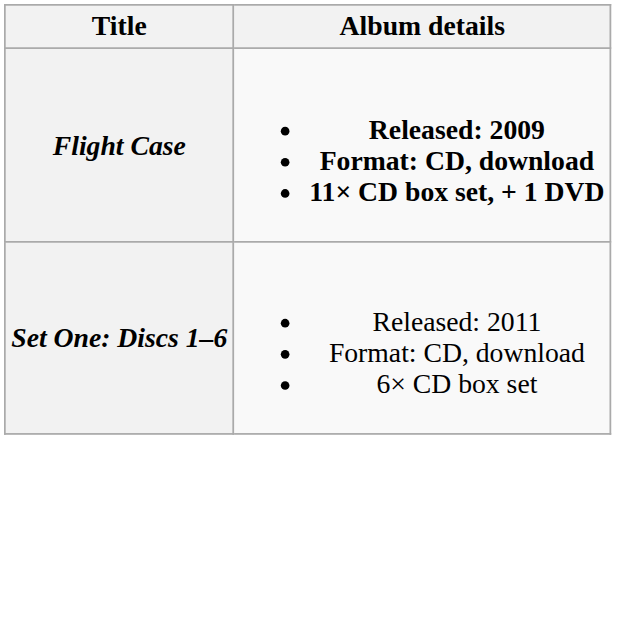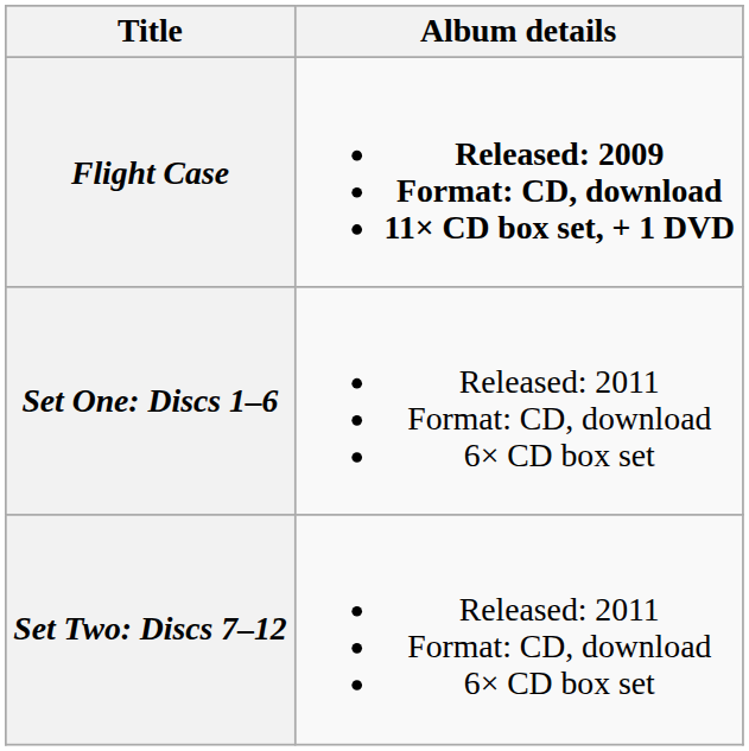 <table class="wikitable plainrowheaders" style="text-align:center">
 <tr>
 <th>Title</th>
 <th>Album details</th>
 </tr>
 <tr>
 <th scope="row"><em>Flight Case</em></th>
 <td><strong><br><ul><li>Released: 2009</li><li>Format: CD, download</li><li>11× CD box set, + 1 DVD</li></ul></strong></td>
 </tr>
 <tr>
 <th scope="row"><em>Set One: Discs 1–6</em></th>
 <td><br><ul><li>Released: 2011</li><li>Format: CD, download</li><li>6× CD box set</li></ul></td>
 </tr>
+<tr>
+<th scope="row"><em>Set Two: Discs 7–12</em></th>
+<td><br><ul><li>Released: 2011</li><li>Format: CD, download</li><li>6× CD box set</li></ul></td>
+</tr>
 </table>
